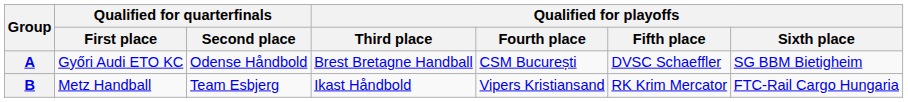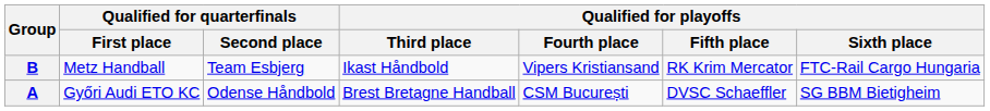 <table class=wikitable>
 <tr>
 <th rowspan=2>Group</th>
 <th colspan=2>Qualified for quarterfinals</th>
 <th colspan=4>Qualified for playoffs</th>
 </tr>
 <tr>
 <th>First place</th>
 <th>Second place</th>
 <th>Third place</th>
 <th>Fourth place</th>
 <th>Fifth place</th>
 <th>Sixth place</th>
 </tr>
 <tr>
+<th><a href='#'>B</a></th>
+<td> <a href='#'>Metz Handball</a></td>
+<td> <a href='#'>Team Esbjerg</a></td>
+<td> <a href='#'>Ikast Håndbold</a></td>
+<td> <a href='#'>Vipers Kristiansand</a></td>
+<td> <a href='#'>RK Krim Mercator</a></td>
+<td> <a href='#'>FTC-Rail Cargo Hungaria</a></td>
+</tr>
+<tr>
 <th><a href='#'>A</a></th>
 <td> <a href='#'>Győri Audi ETO KC</a></td>
 <td> <a href='#'>Odense Håndbold</a></td>
 <td> <a href='#'>Brest Bretagne Handball</a></td>
 <td> <a href='#'>CSM București</a></td>
 <td> <a href='#'>DVSC Schaeffler</a></td>
 <td> <a href='#'>SG BBM Bietigheim</a></td>
 </tr>
-<tr>
-<th><a href='#'>B</a></th>
-<td> <a href='#'>Metz Handball</a></td>
-<td> <a href='#'>Team Esbjerg</a></td>
-<td> <a href='#'>Ikast Håndbold</a></td>
-<td> <a href='#'>Vipers Kristiansand</a></td>
-<td> <a href='#'>RK Krim Mercator</a></td>
-<td> <a href='#'>FTC-Rail Cargo Hungaria</a></td>
-</tr>
 </table>
